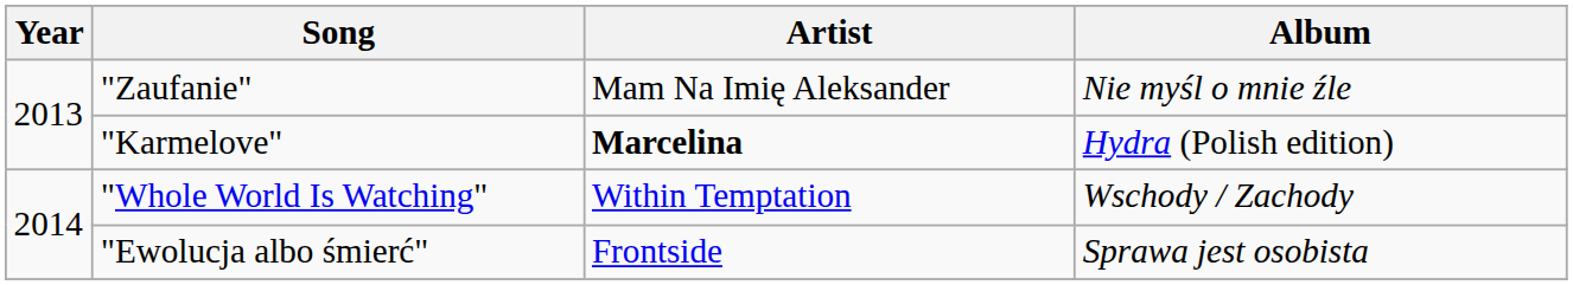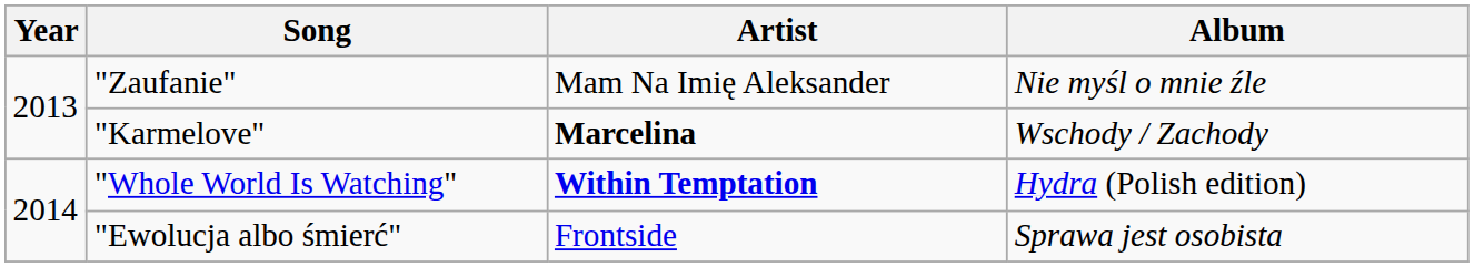 <table class="wikitable">
 <tr>
 <th width="33">Year</th>
 <th width="220">Song</th>
 <th width="220">Artist</th>
 <th width="220">Album</th>
 </tr>
 <tr>
 <td rowspan=2>2013</td>
 <td>"Zaufanie"</td>
 <td>Mam Na Imię Aleksander</td>
 <td><em>Nie myśl o mnie źle</em></td>
 </tr>
 <tr>
 <td>"Karmelove"</td>
 <td><strong>Marcelina</strong></td>
-<td><em><a href='#'>Hydra</a></em> (Polish edition)</td>
+<td><em>Wschody / Zachody</em></td>
 </tr>
 <tr>
 <td rowspan=2>2014</td>
 <td>"<a href='#'>Whole World Is Watching</a>"</td>
-<td><a href='#'>Within Temptation</a></td>
-<td><em>Wschody / Zachody</em></td>
+<td><strong><a href='#'>Within Temptation</a></strong></td>
+<td><em><a href='#'>Hydra</a></em> (Polish edition)</td>
 </tr>
 <tr>
 <td>"Ewolucja albo śmierć"</td>
 <td><a href='#'>Frontside</a></td>
 <td><em>Sprawa jest osobista</em></td>
 </tr>
 </table>
